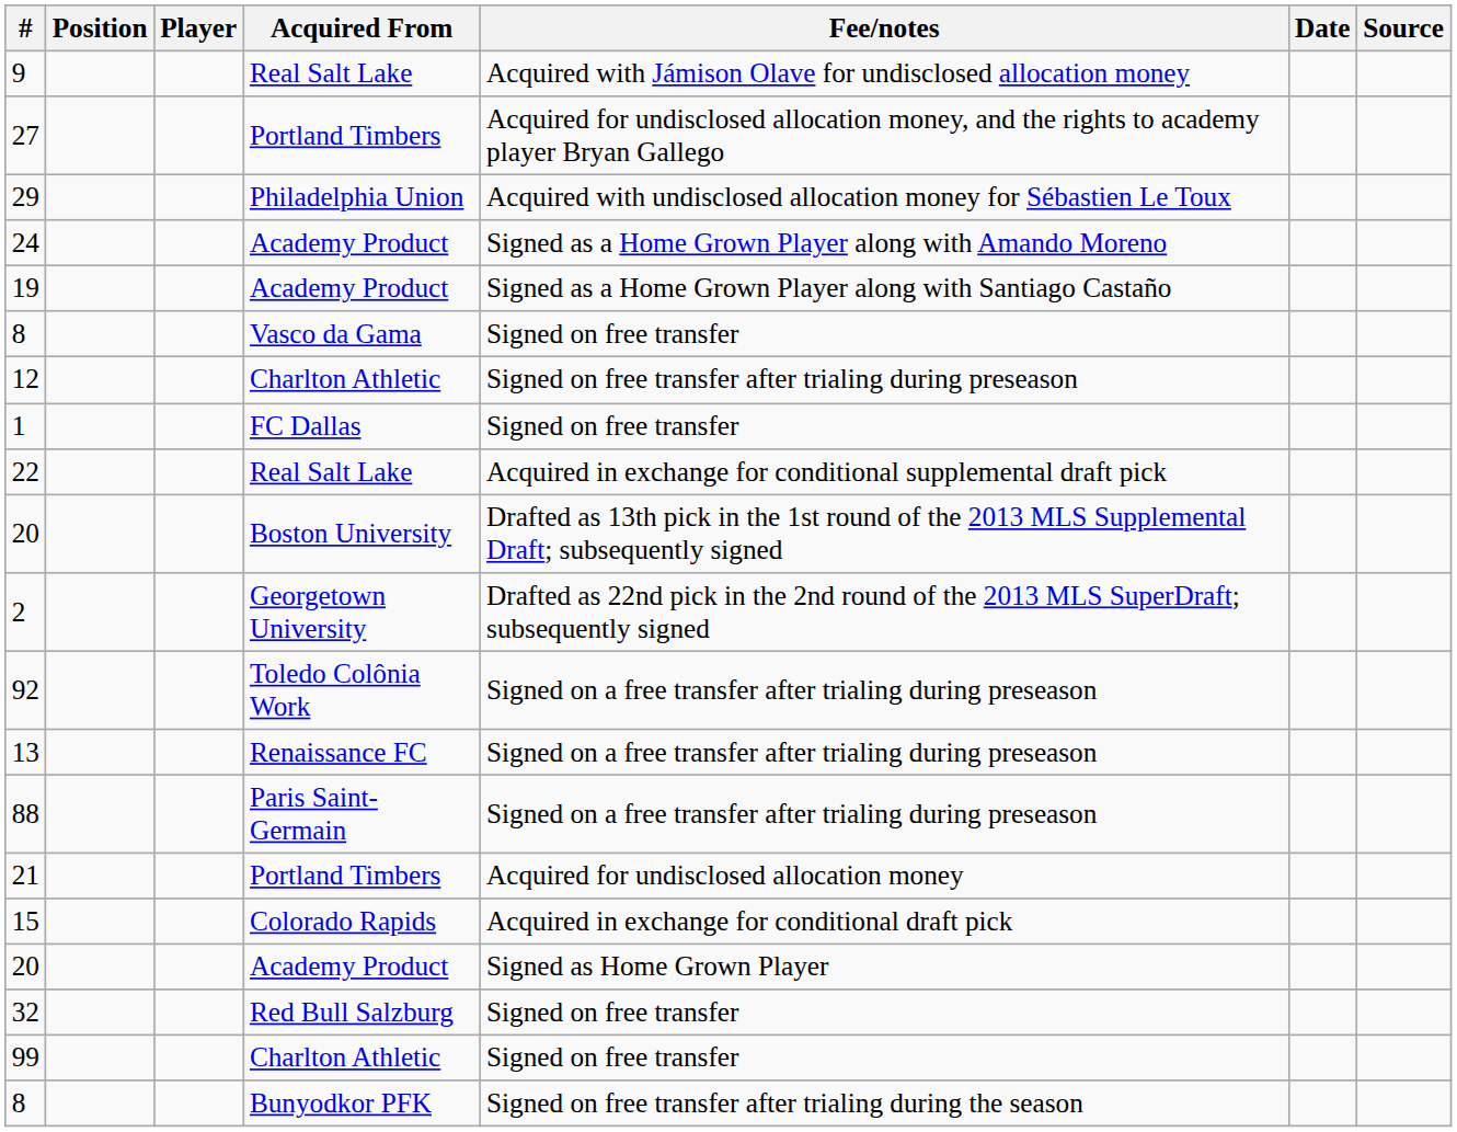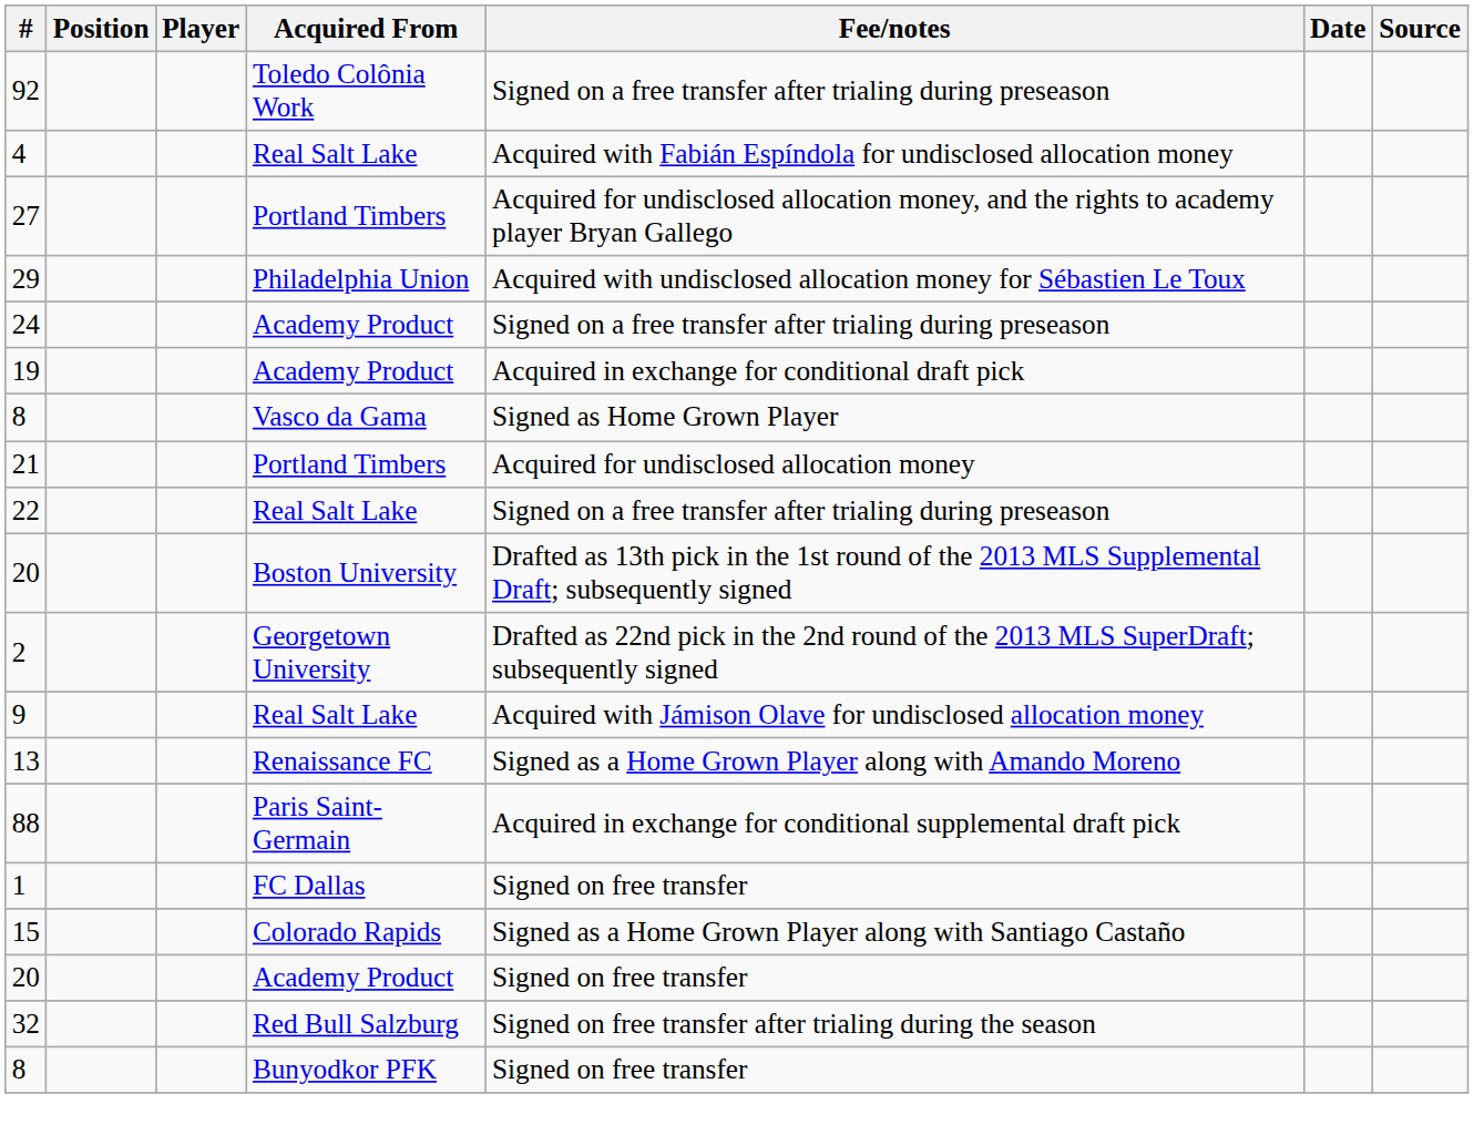 <table class="wikitable sortable" style="width:90%; text-align:center; font-size:95%; text-align:left">
 <tr>
 <th><strong>#</strong></th>
 <th><strong>Position </strong></th>
 <th><strong>Player </strong></th>
 <th><strong>Acquired From</strong></th>
 <th><strong>Fee/notes </strong></th>
 <th><strong>Date </strong></th>
 <th><strong>Source</strong></th>
 </tr>
 <tr>
-<td>9</td>
+<td>92</td>
+<td></td>
+<td></td>
+<td> <a href='#'>Toledo Colônia Work</a></td>
+<td>Signed on a free transfer after trialing during preseason</td>
+<td></td>
+<td></td>
+</tr>
+<tr>
+<td>4</td>
 <td></td>
 <td></td>
 <td> <a href='#'>Real Salt Lake</a></td>
-<td>Acquired with <a href='#'>Jámison Olave</a> for undisclosed <a href='#'>allocation money</a></td>
+<td>Acquired with <a href='#'>Fabián Espíndola</a> for undisclosed allocation money</td>
 <td></td>
 <td></td>
 </tr>
 <tr>
 <td>27</td>
 <td></td>
 <td></td>
 <td> <a href='#'>Portland Timbers</a></td>
 <td>Acquired for undisclosed allocation money, and the rights to academy player Bryan Gallego</td>
 <td></td>
 <td></td>
 </tr>
 <tr>
 <td>29</td>
 <td></td>
 <td></td>
 <td> <a href='#'>Philadelphia Union</a></td>
 <td>Acquired with undisclosed allocation money for <a href='#'>Sébastien Le Toux</a></td>
 <td></td>
 <td></td>
 </tr>
 <tr>
 <td>24</td>
 <td></td>
 <td></td>
 <td><a href='#'>Academy Product</a></td>
-<td>Signed as a <a href='#'>Home Grown Player</a> along with <a href='#'>Amando Moreno</a></td>
+<td>Signed on a free transfer after trialing during preseason</td>
 <td></td>
 <td></td>
 </tr>
 <tr>
 <td>19</td>
 <td></td>
 <td></td>
 <td><a href='#'>Academy Product</a></td>
-<td>Signed as a Home Grown Player along with Santiago Castaño</td>
+<td>Acquired in exchange for conditional draft pick</td>
 <td></td>
 <td></td>
 </tr>
 <tr>
 <td>8</td>
 <td></td>
 <td></td>
 <td> <a href='#'>Vasco da Gama</a></td>
-<td>Signed on free transfer</td>
+<td>Signed as Home Grown Player</td>
 <td></td>
 <td></td>
 </tr>
 <tr>
-<td>12</td>
+<td>21</td>
 <td></td>
 <td></td>
-<td> <a href='#'>Charlton Athletic</a></td>
-<td>Signed on free transfer after trialing during preseason</td>
-<td></td>
-<td></td>
-</tr>
-<tr>
-<td>1</td>
-<td></td>
-<td></td>
-<td> <a href='#'>FC Dallas</a></td>
-<td>Signed on free transfer</td>
+<td> <a href='#'>Portland Timbers</a></td>
+<td>Acquired for undisclosed allocation money</td>
 <td></td>
 <td></td>
 </tr>
 <tr>
 <td>22</td>
 <td></td>
 <td></td>
 <td> <a href='#'>Real Salt Lake</a></td>
-<td>Acquired in exchange for conditional supplemental draft pick</td>
+<td>Signed on a free transfer after trialing during preseason</td>
 <td></td>
 <td></td>
 </tr>
 <tr>
 <td>20</td>
 <td></td>
 <td></td>
 <td> <a href='#'>Boston University</a></td>
 <td>Drafted as 13th pick in the 1st round of the <a href='#'>2013 MLS Supplemental Draft</a>; subsequently signed</td>
 <td></td>
 <td></td>
 </tr>
 <tr>
 <td>2</td>
 <td></td>
 <td></td>
 <td> <a href='#'>Georgetown University</a></td>
 <td>Drafted as 22nd pick in the 2nd round of the <a href='#'>2013 MLS SuperDraft</a>; subsequently signed</td>
 <td></td>
 <td></td>
 </tr>
 <tr>
-<td>92</td>
+<td>9</td>
 <td></td>
 <td></td>
-<td> <a href='#'>Toledo Colônia Work</a></td>
-<td>Signed on a free transfer after trialing during preseason</td>
+<td> <a href='#'>Real Salt Lake</a></td>
+<td>Acquired with <a href='#'>Jámison Olave</a> for undisclosed <a href='#'>allocation money</a></td>
 <td></td>
 <td></td>
 </tr>
 <tr>
 <td>13</td>
 <td></td>
 <td></td>
 <td> <a href='#'>Renaissance FC</a></td>
-<td>Signed on a free transfer after trialing during preseason</td>
+<td>Signed as a <a href='#'>Home Grown Player</a> along with <a href='#'>Amando Moreno</a></td>
 <td></td>
 <td></td>
 </tr>
 <tr>
 <td>88</td>
 <td></td>
 <td></td>
 <td> <a href='#'>Paris Saint-Germain</a></td>
-<td>Signed on a free transfer after trialing during preseason</td>
+<td>Acquired in exchange for conditional supplemental draft pick</td>
 <td></td>
 <td></td>
 </tr>
 <tr>
-<td>21</td>
+<td>1</td>
 <td></td>
 <td></td>
-<td> <a href='#'>Portland Timbers</a></td>
-<td>Acquired for undisclosed allocation money</td>
+<td> <a href='#'>FC Dallas</a></td>
+<td>Signed on free transfer</td>
 <td></td>
 <td></td>
 </tr>
 <tr>
 <td>15</td>
 <td></td>
 <td></td>
 <td> <a href='#'>Colorado Rapids</a></td>
-<td>Acquired in exchange for conditional draft pick</td>
+<td>Signed as a Home Grown Player along with Santiago Castaño</td>
 <td></td>
 <td></td>
 </tr>
 <tr>
 <td>20</td>
 <td></td>
 <td></td>
 <td><a href='#'>Academy Product</a></td>
-<td>Signed as Home Grown Player</td>
+<td>Signed on free transfer</td>
 <td></td>
 <td></td>
 </tr>
 <tr>
 <td>32</td>
 <td></td>
 <td></td>
 <td> <a href='#'>Red Bull Salzburg</a></td>
-<td>Signed on free transfer</td>
-<td></td>
-<td></td>
-</tr>
-<tr>
-<td>99</td>
-<td></td>
-<td></td>
-<td> <a href='#'>Charlton Athletic</a></td>
-<td>Signed on free transfer</td>
+<td>Signed on free transfer after trialing during the season</td>
 <td></td>
 <td></td>
 </tr>
 <tr>
 <td>8</td>
 <td></td>
 <td></td>
 <td> <a href='#'>Bunyodkor PFK</a></td>
-<td>Signed on free transfer after trialing during the season</td>
+<td>Signed on free transfer</td>
 <td></td>
 <td></td>
 </tr>
 </table>
